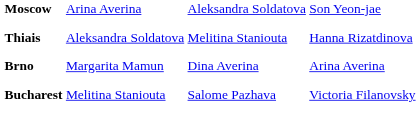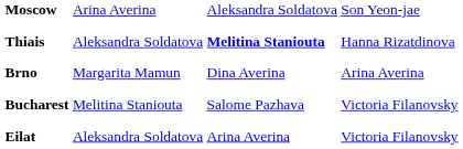 <table>
 <tr>
 <th scope=row style="text-align:left">Moscow</th>
 <td style="height:30px;"> <a href='#'>Arina Averina</a></td>
 <td style="height:30px;"> <a href='#'>Aleksandra Soldatova</a></td>
 <td style="height:30px;"> <a href='#'>Son Yeon-jae</a></td>
 </tr>
 <tr>
 <th scope=row style="text-align:left">Thiais</th>
 <td style="height:30px;"> <a href='#'>Aleksandra Soldatova</a></td>
-<td style="height:30px;"> <a href='#'>Melitina Staniouta</a></td>
+<td style="height:30px;"><strong> <a href='#'>Melitina Staniouta</a></strong></td>
 <td style="height:30px;"> <a href='#'>Hanna Rizatdinova</a></td>
 </tr>
 <tr>
 <th scope=row style="text-align:left">Brno</th>
 <td style="height:30px;"> <a href='#'>Margarita Mamun</a></td>
 <td style="height:30px;"> <a href='#'>Dina Averina</a></td>
 <td style="height:30px;"> <a href='#'>Arina Averina</a></td>
 </tr>
 <tr>
 <th scope=row style="text-align:left">Bucharest</th>
 <td style="height:30px;"> <a href='#'>Melitina Staniouta</a></td>
 <td style="height:30px;"> <a href='#'>Salome Pazhava</a></td>
 <td style="height:30px;"> <a href='#'>Victoria Filanovsky</a></td>
 </tr>
 <tr>
+<th scope=row style="text-align:left">Eilat</th>
+<td style="height:30px;"> <a href='#'>Aleksandra Soldatova</a></td>
+<td style="height:30px;"> <a href='#'>Arina Averina</a></td>
+<td style="height:30px;"> <a href='#'>Victoria Filanovsky</a></td>
+</tr>
+<tr>
 </tr>
 </table>
